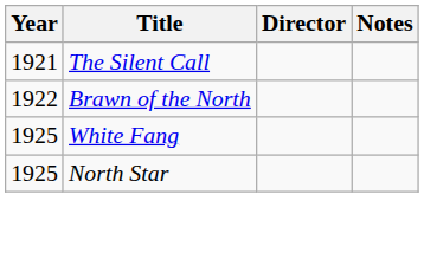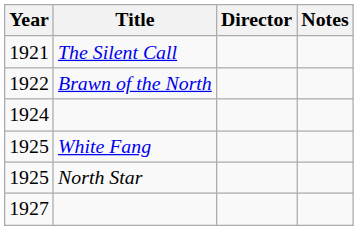 <table class="wikitable sortable">
 <tr>
 <th>Year</th>
 <th>Title</th>
 <th>Director</th>
 <th class="unsortable">Notes</th>
 </tr>
 <tr>
 <td>1921</td>
 <td><em><a href='#'>The Silent Call</a></em></td>
 <td></td>
 <td></td>
 </tr>
 <tr>
 <td>1922</td>
 <td><em><a href='#'>Brawn of the North</a></em></td>
 <td></td>
 <td></td>
 </tr>
 <tr>
+<td>1924</td>
+<td><em></em></td>
+<td></td>
+<td></td>
+</tr>
+<tr>
 <td>1925</td>
 <td><em><a href='#'>White Fang</a></em></td>
 <td></td>
 <td></td>
 </tr>
 <tr>
 <td>1925</td>
 <td><em>North Star</em></td>
 <td></td>
 <td></td>
 </tr>
+<tr>
+<td>1927</td>
+<td><em></em></td>
+<td></td>
+<td></td>
+</tr>
 </table>
